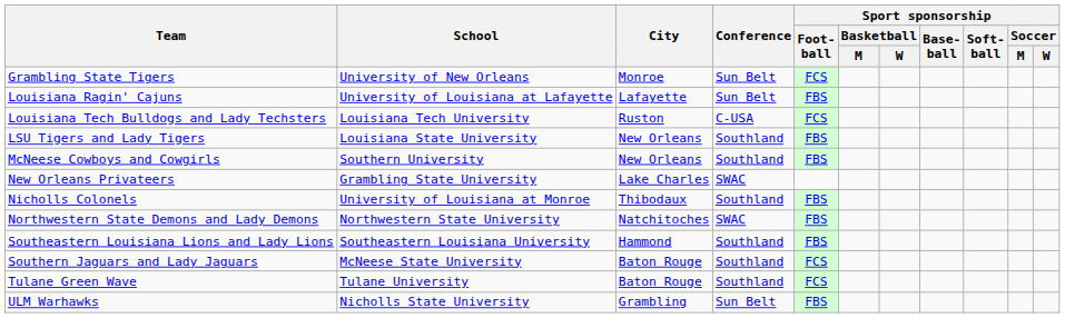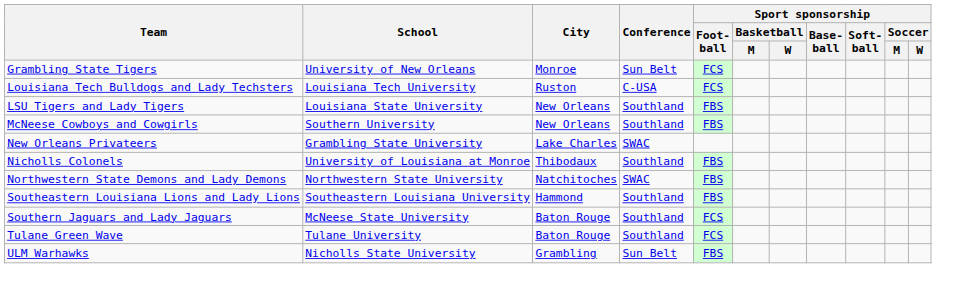 <table class="sortable wikitable">
 <tr>
 <th rowspan=3>Team</th>
 <th rowspan=3>School</th>
 <th rowspan=3>City</th>
 <th rowspan=3>Conference</th>
 <th colspan=7>Sport sponsorship</th>
 </tr>
 <tr>
 <th rowspan=2>Foot-<br>ball</th>
 <th colspan=2>Basketball</th>
 <th rowspan=2>Base-<br>ball</th>
 <th rowspan=2>Soft-<br>ball</th>
 <th colspan=2>Soccer</th>
 </tr>
 <tr>
 <th>M</th>
 <th>W</th>
 <th>M</th>
 <th>W</th>
 </tr>
 <tr>
 <td><a href='#'>Grambling State Tigers</a></td>
 <td><a href='#'>University of New Orleans</a></td>
 <td><a href='#'>Monroe</a></td>
 <td><a href='#'>Sun Belt</a></td>
 <td style="background:#D2FFD2; text-align:center"><a href='#'>FCS</a></td>
-<td></td>
-<td></td>
-<td></td>
-<td></td>
-<td></td>
-<td></td>
-</tr>
-<tr>
-<td><a href='#'>Louisiana Ragin' Cajuns</a></td>
-<td><a href='#'>University of Louisiana at Lafayette</a></td>
-<td><a href='#'>Lafayette</a></td>
-<td><a href='#'>Sun Belt</a></td>
-<td style="background:#D2FFD2; text-align:center"><a href='#'>FBS</a></td>
 <td></td>
 <td></td>
 <td></td>
 <td></td>
 <td></td>
 <td></td>
 </tr>
 <tr>
 <td><a href='#'>Louisiana Tech Bulldogs and Lady Techsters</a></td>
 <td><a href='#'>Louisiana Tech University</a></td>
 <td><a href='#'>Ruston</a></td>
 <td><a href='#'>C-USA</a></td>
 <td style="background:#D2FFD2; text-align:center"><a href='#'>FCS</a></td>
 <td></td>
 <td></td>
 <td></td>
 <td></td>
 <td></td>
 <td></td>
 </tr>
 <tr>
 <td><a href='#'>LSU Tigers and Lady Tigers</a></td>
 <td><a href='#'>Louisiana State University</a></td>
 <td><a href='#'>New Orleans</a></td>
 <td><a href='#'>Southland</a></td>
 <td style="background:#D2FFD2; text-align:center"><a href='#'>FBS</a></td>
 <td></td>
 <td></td>
 <td></td>
 <td></td>
 <td></td>
 <td></td>
 </tr>
 <tr>
 <td><a href='#'>McNeese Cowboys and Cowgirls</a></td>
 <td><a href='#'>Southern University</a></td>
 <td><a href='#'>New Orleans</a></td>
 <td><a href='#'>Southland</a></td>
 <td style="background:#D2FFD2; text-align:center"><a href='#'>FBS</a></td>
 <td></td>
 <td></td>
 <td></td>
 <td></td>
 <td></td>
 <td></td>
 </tr>
 <tr>
 <td><a href='#'>New Orleans Privateers</a></td>
 <td><a href='#'>Grambling State University</a></td>
 <td><a href='#'>Lake Charles</a></td>
 <td><a href='#'>SWAC</a></td>
 <td></td>
 <td></td>
 <td></td>
 <td></td>
 <td></td>
 <td></td>
 <td></td>
 </tr>
 <tr>
 <td><a href='#'>Nicholls Colonels</a></td>
 <td><a href='#'>University of Louisiana at Monroe</a></td>
 <td><a href='#'>Thibodaux</a></td>
 <td><a href='#'>Southland</a></td>
 <td style="background:#D2FFD2; text-align:center"><a href='#'>FBS</a></td>
 <td></td>
 <td></td>
 <td></td>
 <td></td>
 <td></td>
 <td></td>
 </tr>
 <tr>
 <td><a href='#'>Northwestern State Demons and Lady Demons</a></td>
 <td><a href='#'>Northwestern State University</a></td>
 <td><a href='#'>Natchitoches</a></td>
 <td><a href='#'>SWAC</a></td>
 <td style="background:#D2FFD2; text-align:center"><a href='#'>FBS</a></td>
 <td></td>
 <td></td>
 <td></td>
 <td></td>
 <td></td>
 <td></td>
 </tr>
 <tr>
 <td><a href='#'>Southeastern Louisiana Lions and Lady Lions</a></td>
 <td><a href='#'>Southeastern Louisiana University</a></td>
 <td><a href='#'>Hammond</a></td>
 <td><a href='#'>Southland</a></td>
 <td style="background:#D2FFD2; text-align:center"><a href='#'>FBS</a></td>
 <td></td>
 <td></td>
 <td></td>
 <td></td>
 <td></td>
 <td></td>
 </tr>
 <tr>
 <td><a href='#'>Southern Jaguars and Lady Jaguars</a></td>
 <td><a href='#'>McNeese State University</a></td>
 <td><a href='#'>Baton Rouge</a></td>
 <td><a href='#'>Southland</a></td>
 <td style="background:#D2FFD2; text-align:center"><a href='#'>FCS</a></td>
 <td></td>
 <td></td>
 <td></td>
 <td></td>
 <td></td>
 <td></td>
 </tr>
 <tr>
 <td><a href='#'>Tulane Green Wave</a></td>
 <td><a href='#'>Tulane University</a></td>
 <td><a href='#'>Baton Rouge</a></td>
 <td><a href='#'>Southland</a></td>
 <td style="background:#D2FFD2; text-align:center"><a href='#'>FCS</a></td>
 <td></td>
 <td></td>
 <td></td>
 <td></td>
 <td></td>
 <td></td>
 </tr>
 <tr>
 <td><a href='#'>ULM Warhawks</a></td>
 <td><a href='#'>Nicholls State University</a></td>
 <td><a href='#'>Grambling</a></td>
 <td><a href='#'>Sun Belt</a></td>
 <td style="background:#D2FFD2; text-align:center"><a href='#'>FBS</a></td>
 <td></td>
 <td></td>
 <td></td>
 <td></td>
 <td></td>
 <td></td>
 </tr>
 </table>
